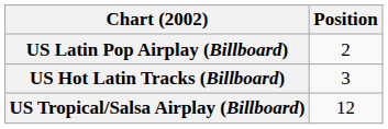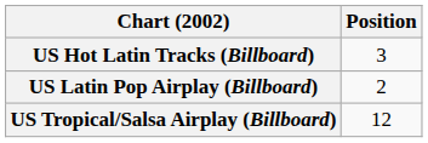 <table class="wikitable sortable plainrowheaders" style="text-align:center">
 <tr>
 <th scope="col">Chart (2002)</th>
 <th scope="col">Position</th>
 </tr>
 <tr>
+<th scope="row">US Hot Latin Tracks (<em>Billboard</em>)</th>
+<td>3</td>
+</tr>
+<tr>
 <th scope="row">US Latin Pop Airplay (<em>Billboard</em>)</th>
 <td>2</td>
-</tr>
-<tr>
-<th scope="row">US Hot Latin Tracks (<em>Billboard</em>)</th>
-<td>3</td>
 </tr>
 <tr>
 <th scope="row">US Tropical/Salsa Airplay (<em>Billboard</em>)</th>
 <td>12</td>
 </tr>
 </table>
